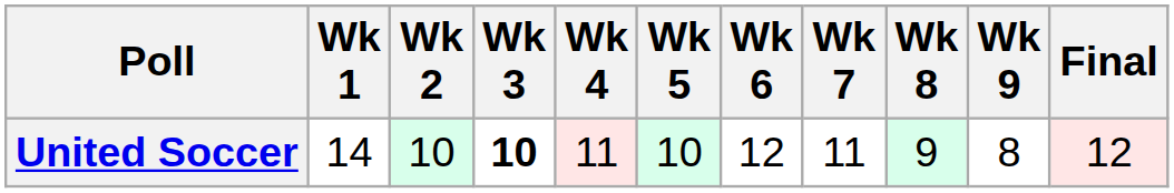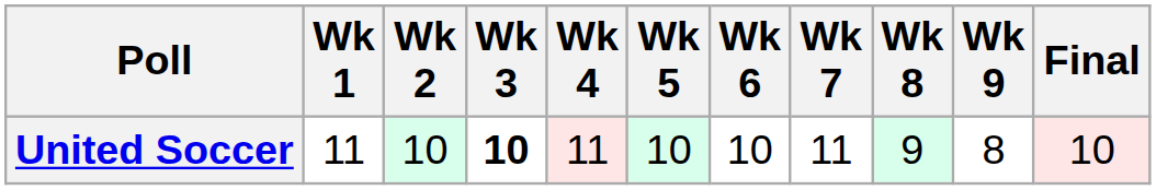 <table class="wikitable" style="white-space:nowrap;text-align:center;">
 <tr>
 <th>Poll</th>
 <th>Wk<br>1</th>
 <th>Wk<br>2</th>
 <th>Wk<br>3</th>
 <th>Wk<br>4</th>
 <th>Wk<br>5</th>
 <th>Wk<br>6</th>
 <th>Wk<br>7</th>
 <th>Wk<br>8</th>
 <th>Wk<br>9</th>
 <th>Final<br></th>
 </tr>
 <tr>
 <th><a href='#'>United Soccer</a></th>
-<td style="background:#FFFFFF;">14</td>
+<td style="background:#FFFFFF;">11</td>
 <td style="background:#D8FFEB;">10</td>
 <td style="background:#FFFFFF;"><strong>10</strong></td>
 <td style="background:#FFE6E6;">11</td>
 <td style="background:#D8FFEB;">10</td>
-<td style="background:#FFFFFF;">12</td>
+<td style="background:#FFFFFF;">10</td>
 <td style="background:#FFFFFF;">11</td>
 <td style="background:#D8FFEB;">9</td>
 <td style="background:#FFFFFF;">8</td>
-<td style="background:#FFE6E6;">12</td>
+<td style="background:#FFE6E6;">10</td>
 </tr>
 </table>
